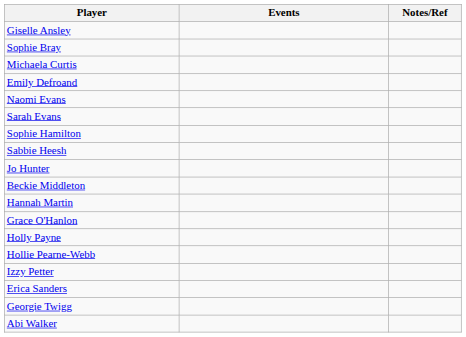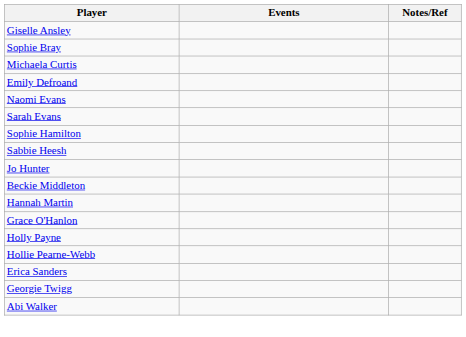 <table class="wikitable">
 <tr>
 <th width=250>Player</th>
 <th width=300>Events</th>
 <th width=100>Notes/Ref</th>
 </tr>
 <tr>
 <td> <a href='#'>Giselle Ansley</a></td>
 <td></td>
 <td></td>
 </tr>
 <tr>
 <td> <a href='#'>Sophie Bray</a></td>
 <td></td>
 <td></td>
 </tr>
 <tr>
 <td> <a href='#'>Michaela Curtis</a></td>
 <td></td>
 <td></td>
 </tr>
 <tr>
 <td> <a href='#'>Emily Defroand</a></td>
 <td></td>
 <td></td>
 </tr>
 <tr>
 <td> <a href='#'>Naomi Evans</a></td>
 <td></td>
 <td></td>
 </tr>
 <tr>
 <td> <a href='#'>Sarah Evans</a></td>
 <td></td>
 <td></td>
 </tr>
 <tr>
 <td> <a href='#'>Sophie Hamilton</a></td>
 <td></td>
 <td></td>
 </tr>
 <tr>
 <td> <a href='#'>Sabbie Heesh</a></td>
 <td></td>
 <td></td>
 </tr>
 <tr>
 <td> <a href='#'>Jo Hunter</a></td>
 <td></td>
 <td></td>
 </tr>
 <tr>
 <td> <a href='#'>Beckie Middleton</a></td>
 <td></td>
 <td></td>
 </tr>
 <tr>
 <td> <a href='#'>Hannah Martin</a></td>
 <td></td>
 <td></td>
 </tr>
 <tr>
 <td> <a href='#'>Grace O'Hanlon</a></td>
 <td></td>
 <td></td>
 </tr>
 <tr>
 <td> <a href='#'>Holly Payne</a></td>
 <td></td>
 <td></td>
 </tr>
 <tr>
 <td> <a href='#'>Hollie Pearne-Webb</a></td>
 <td></td>
 <td></td>
 </tr>
 <tr>
-<td> <a href='#'>Izzy Petter</a></td>
-<td></td>
-<td></td>
-</tr>
-<tr>
 <td> <a href='#'>Erica Sanders</a></td>
 <td></td>
 <td></td>
 </tr>
 <tr>
 <td> <a href='#'>Georgie Twigg</a></td>
 <td></td>
 <td></td>
 </tr>
 <tr>
 <td> <a href='#'>Abi Walker</a></td>
 <td></td>
 <td></td>
 </tr>
 </table>
